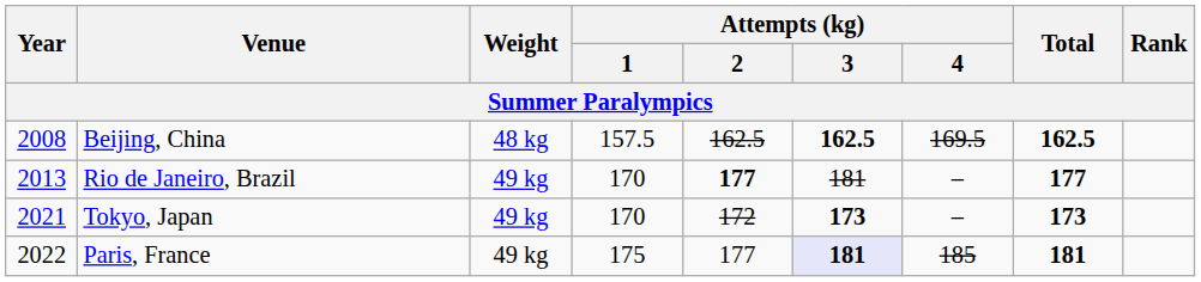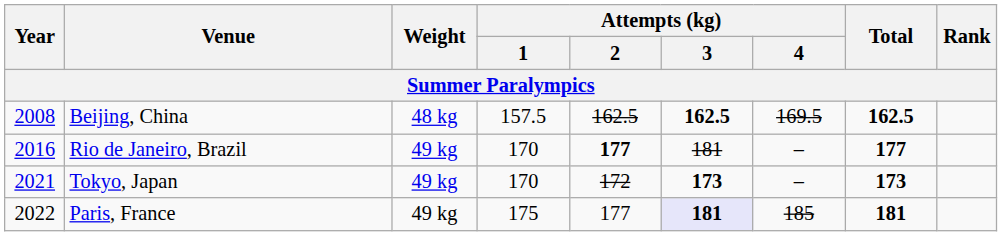 <table class = "wikitable" style="text-align:center;">
 <tr>
 <th rowspan=2 width=40>Year</th>
 <th rowspan=2 width=250>Venue</th>
 <th rowspan=2 width=60>Weight</th>
 <th colspan=4>Attempts (kg)</th>
 <th rowspan=2 width=65>Total</th>
 <th rowspan=2 width=40>Rank</th>
 </tr>
 <tr>
 <th width=65>1</th>
 <th width=65>2</th>
 <th width=65>3</th>
 <th width=65>4</th>
 </tr>
 <tr>
 <th colspan=14><a href='#'>Summer Paralympics</a></th>
 </tr>
 <tr>
 <td><a href='#'>2008</a></td>
 <td align=left><a href='#'>Beijing</a>, China</td>
 <td><a href='#'>48 kg</a></td>
 <td>157.5</td>
 <td><s>162.5</s></td>
 <td><strong>162.5</strong></td>
 <td><s>169.5</s></td>
 <td><strong>162.5</strong></td>
 <td></td>
 </tr>
 <tr>
-<td><a href='#'>2013</a></td>
+<td><a href='#'>2016</a></td>
 <td align=left><a href='#'>Rio de Janeiro</a>, Brazil</td>
 <td><a href='#'>49 kg</a></td>
 <td>170</td>
 <td><strong>177</strong></td>
 <td><s>181</s></td>
 <td>–</td>
 <td><strong>177</strong></td>
 <td></td>
 </tr>
 <tr>
 <td><a href='#'>2021</a></td>
 <td align=left><a href='#'>Tokyo</a>, Japan</td>
 <td><a href='#'>49 kg</a></td>
 <td>170</td>
 <td><s>172</s></td>
 <td><strong>173</strong></td>
 <td>–</td>
 <td><strong>173</strong></td>
 <td></td>
 </tr>
 <tr>
 <td>2022</td>
 <td align=left><a href='#'>Paris</a>, France</td>
 <td>49 kg</td>
 <td>175</td>
 <td>177</td>
 <td style="background: lavender;"><strong>181</strong></td>
 <td><s>185</s></td>
 <td><strong>181</strong></td>
 <td></td>
 </tr>
 </table>
